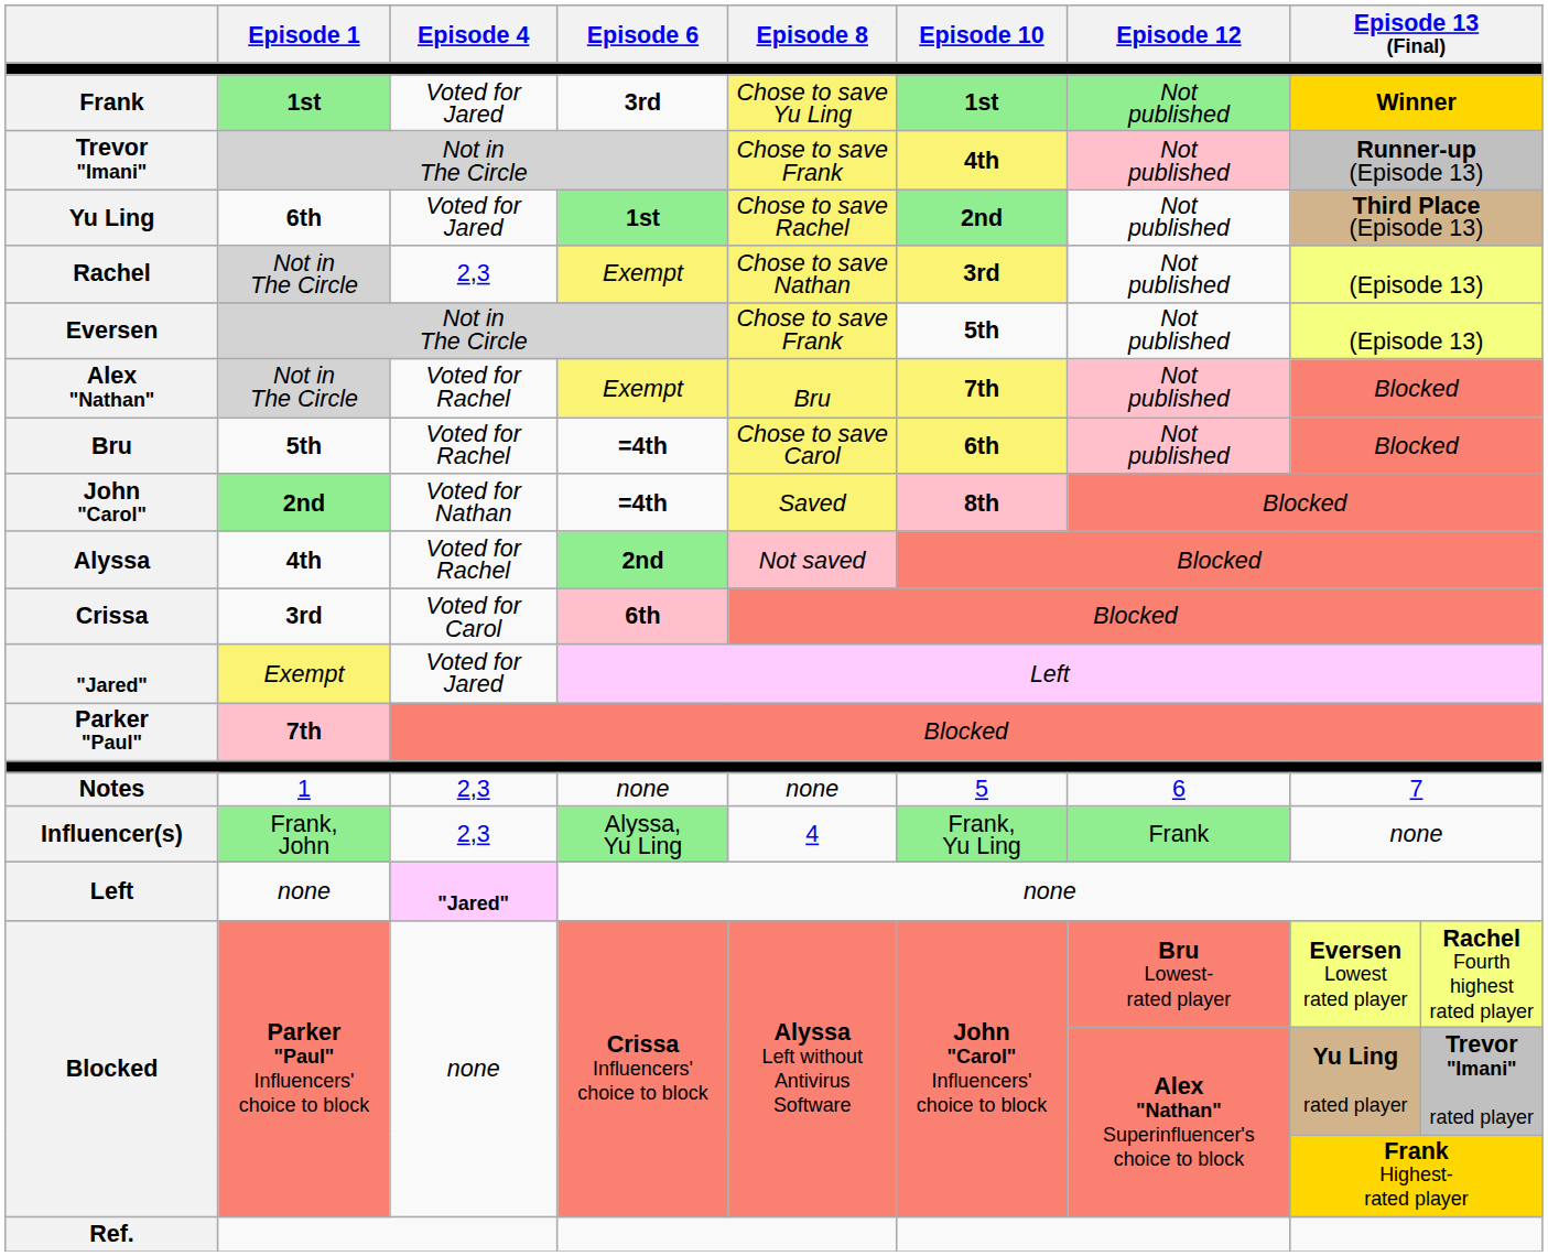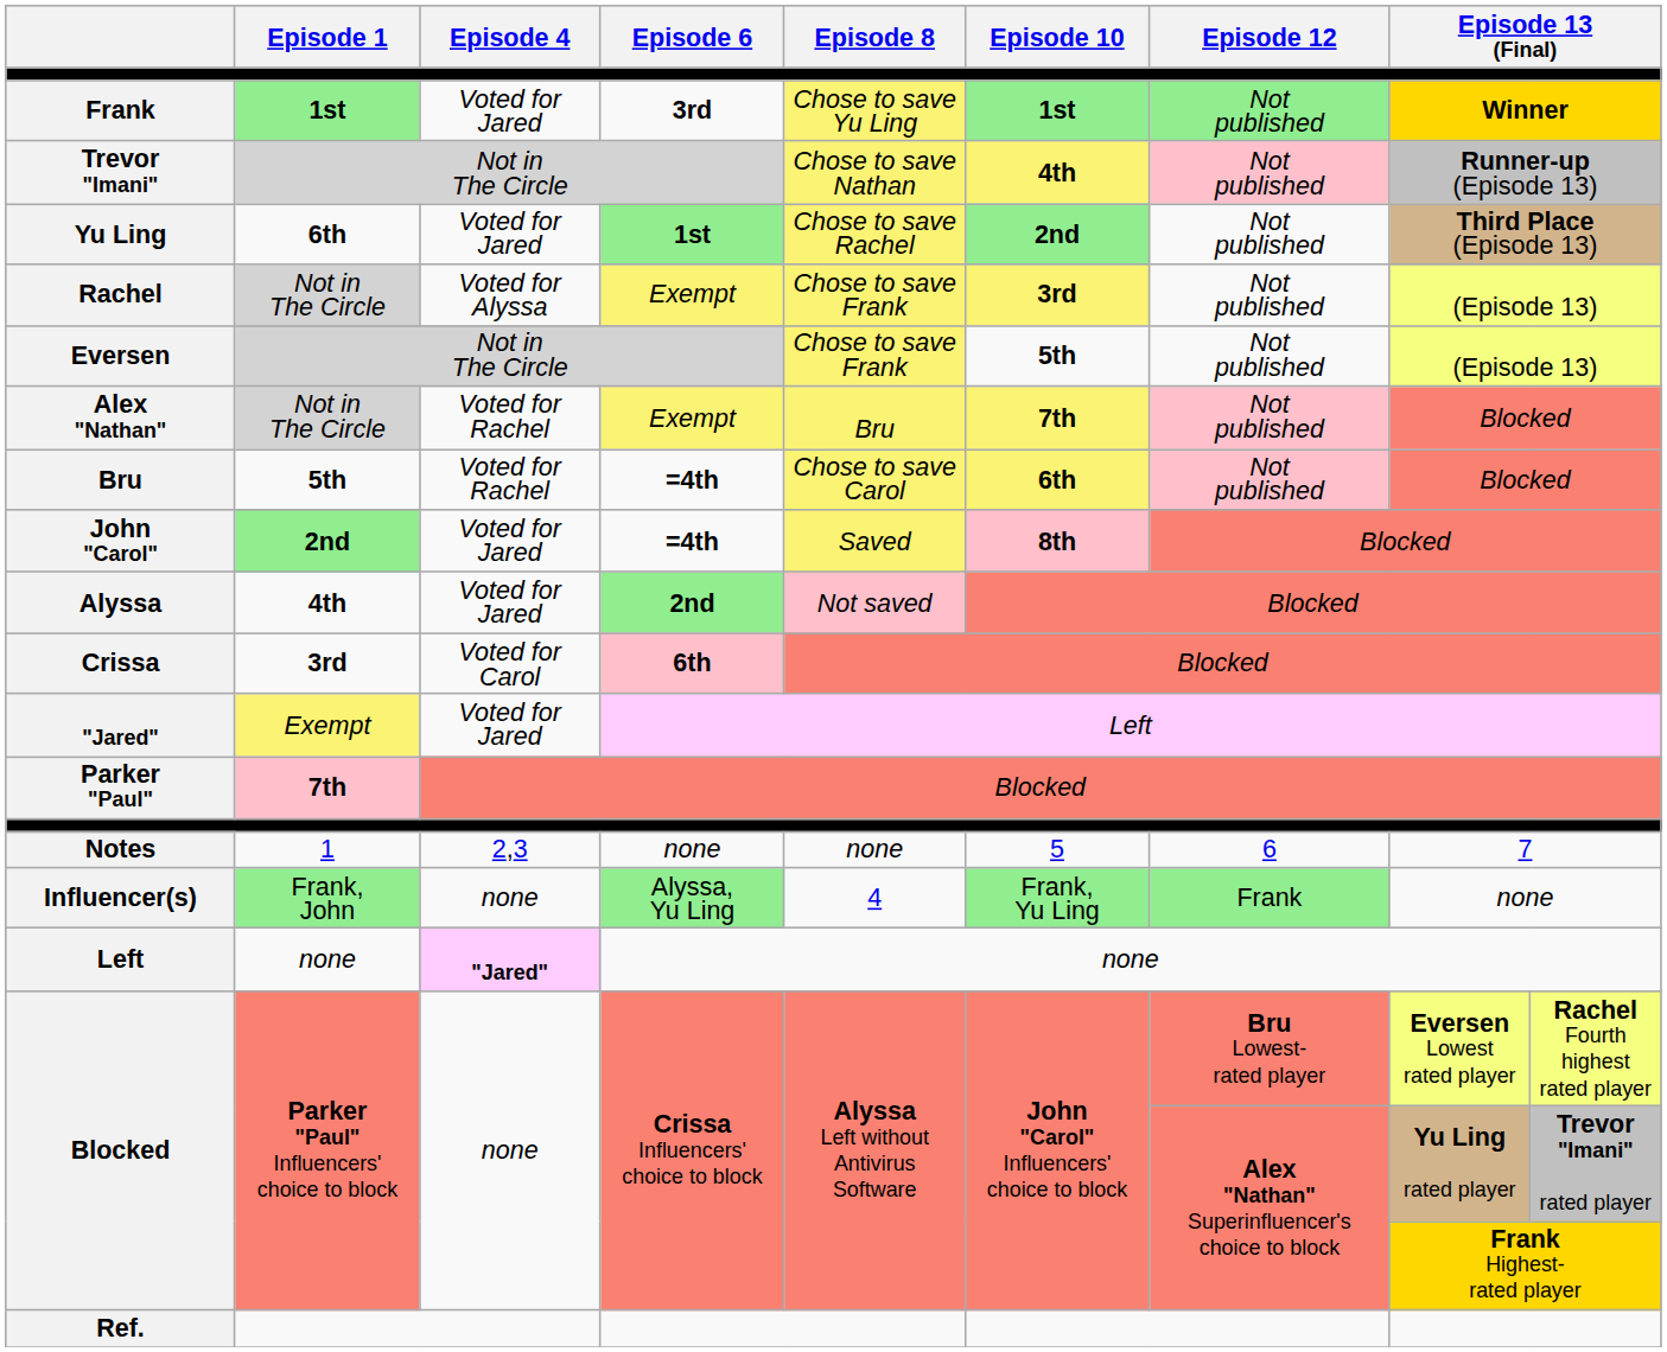 <table class="wikitable" style="text-align:center; line-height:13px; font-size:85%; width:100%;">
 <tr>
 <th style="width:7%;"></th>
 <th style="width:7%;"><a href='#'>Episode 1</a></th>
 <th style="width:7%;"><a href='#'>Episode 4</a></th>
 <th style="width:7%;"><a href='#'>Episode 6</a></th>
 <th style="width:7%;"><a href='#'>Episode 8</a></th>
 <th style="width:7%;"><a href='#'>Episode 10</a></th>
 <th style="width:7%;"><a href='#'>Episode 12</a></th>
 <th style="width:7%;" colspan=2><a href='#'>Episode 13</a><br><small>(Final)</small></th>
 </tr>
 <tr>
 <th style="background:#000" colspan="11"></th>
 </tr>
 <tr>
 <th>Frank</th>
 <td style="background:lightgreen;"><strong>1st</strong></td>
 <td><em>Voted for<br>Jared</em></td>
 <td><strong>3rd</strong></td>
 <td bgcolor="#fbf373"><em>Chose to save<br>Yu Ling</em></td>
 <td bgcolor="lightgreen"><strong>1st</strong></td>
 <td bgcolor="lightgreen"><em>Not<br>published</em></td>
 <td colspan="2" style="background:gold;"><strong>Winner</strong><br></td>
 </tr>
 <tr>
 <th>Trevor<br><small>"Imani"</small></th>
 <td colspan=3 bgcolor="lightgrey"><em>Not in<br>The Circle</em></td>
-<td bgcolor="#fbf373"><em>Chose to save<br>Frank</em></td>
+<td bgcolor="#fbf373"><em>Chose to save<br>Nathan</em></td>
 <td bgcolor="#fbf373"><strong>4th</strong></td>
 <td style="background: pink;"><em>Not<br>published</em></td>
 <td colspan="2" style="background:silver;"><strong>Runner-up</strong><br>(Episode 13)</td>
 </tr>
 <tr>
 <th>Yu Ling</th>
 <td><strong>6th</strong></td>
 <td><em>Voted for<br>Jared</em></td>
 <td bgcolor="lightgreen"><strong>1st</strong></td>
 <td bgcolor="#fbf373"><em>Chose to save<br>Rachel</em></td>
 <td bgcolor="lightgreen"><strong>2nd</strong></td>
 <td><em>Not<br>published</em></td>
 <td colspan="2" style="background:tan;"><strong>Third Place</strong><br>(Episode 13)</td>
 </tr>
 <tr>
 <th>Rachel</th>
 <td bgcolor="lightgrey"><em>Not in<br>The Circle</em></td>
-<td><a href='#'>2</a>,<a href='#'>3</a></td>
+<td><em>Voted for<br>Alyssa</em></td>
 <td bgcolor="#fbf373"><em>Exempt</em></td>
-<td bgcolor="#fbf373"><em>Chose to save<br>Nathan</em></td>
+<td bgcolor="#fbf373"><em>Chose to save<br>Frank</em></td>
 <td bgcolor="#fbf373"><strong>3rd</strong></td>
 <td><em>Not<br>published</em></td>
 <td colspan="2" style="background:#F5FF80;"><br>(Episode 13)</td>
 </tr>
 <tr>
 <th>Eversen</th>
 <td colspan=3 bgcolor="lightgrey"><em>Not in<br>The Circle</em></td>
 <td bgcolor="#fbf373"><em>Chose to save<br>Frank</em></td>
 <td><strong>5th</strong></td>
 <td><em>Not<br>published</em></td>
 <td colspan="2" style="background:#F5FF80;"><br>(Episode 13)</td>
 </tr>
 <tr>
 <th>Alex<br><small>"Nathan"</small></th>
 <td bgcolor="lightgrey"><em>Not in<br>The Circle</em></td>
 <td><em>Voted for<br>Rachel</em></td>
 <td bgcolor="#fbf373"><em>Exempt</em></td>
 <td bgcolor="#fbf373"><em><br>Bru</em></td>
 <td bgcolor="#fbf373"><strong>7th</strong></td>
 <td style="background:pink;"><em>Not<br>published</em></td>
 <td colspan=2 style="background:salmon"><em>Blocked</em><br></td>
 </tr>
 <tr>
 <th>Bru</th>
 <td><strong>5th</strong></td>
 <td><em>Voted for<br>Rachel</em></td>
 <td><strong>=4th</strong></td>
 <td bgcolor="#fbf373"><em>Chose to save<br>Carol</em></td>
 <td bgcolor="#fbf373"><strong>6th</strong></td>
 <td style="background:pink;"><em>Not<br>published</em></td>
 <td colspan=2 style="background:salmon"><em>Blocked</em><br></td>
 </tr>
 <tr>
 <th>John<br><small>"Carol"</small></th>
 <td style="background:lightgreen;"><strong>2nd</strong></td>
-<td><em>Voted for<br>Nathan</em></td>
+<td><em>Voted for<br>Jared</em></td>
 <td><strong>=4th</strong></td>
 <td bgcolor="#fbf373"><em>Saved</em></td>
 <td style="background:pink;"><strong>8th</strong></td>
 <td colspan=3 style="background:salmon"><em>Blocked</em><br></td>
 </tr>
 <tr>
 <th>Alyssa</th>
 <td><strong>4th</strong></td>
-<td><em>Voted for<br>Rachel</em></td>
+<td><em>Voted for<br>Jared</em></td>
 <td style="background:lightgreen;"><strong>2nd</strong></td>
 <td style="background:pink;"><em>Not saved</em></td>
 <td colspan=4 style="background:salmon"><em>Blocked</em><br></td>
 </tr>
 <tr>
 <th>Crissa</th>
 <td><strong>3rd</strong></td>
 <td><em>Voted for<br>Carol</em></td>
 <td style="background:pink;"><strong>6th</strong></td>
 <td colspan=5 style="background:salmon"><em>Blocked</em><br></td>
 </tr>
 <tr>
 <th><br><small>"Jared"</small></th>
 <td bgcolor="#fbf373"><em>Exempt</em></td>
 <td><em>Voted for<br>Jared</em></td>
 <td colspan=6 style="background:#fcf"><em>Left</em><br></td>
 </tr>
 <tr>
 <th>Parker<br><small>"Paul"</small></th>
 <td style="background:pink;"><strong>7th</strong></td>
 <td colspan=7 style="background:salmon"><em>Blocked</em><br></td>
 </tr>
 <tr>
 <td style="background:#000" colspan="9"></td>
 </tr>
 <tr>
 <th>Notes</th>
 <td><a href='#'>1</a></td>
 <td><a href='#'>2</a>,<a href='#'>3</a></td>
 <td><em>none</em></td>
 <td><em>none</em></td>
 <td><a href='#'>5</a></td>
 <td><a href='#'>6</a></td>
 <td colspan=2><a href='#'>7</a></td>
 </tr>
 <tr>
 <th>Influencer(s)</th>
 <td style="background:lightgreen;">Frank,<br>John</td>
-<td><a href='#'>2</a>,<a href='#'>3</a></td>
+<td><em>none</em></td>
 <td style="background:lightgreen;">Alyssa,<br>Yu Ling</td>
 <td><a href='#'>4</a></td>
 <td style="background:lightgreen;">Frank,<br>Yu Ling</td>
 <td style="background:lightgreen;">Frank</td>
 <td colspan=2><em>none</em></td>
 </tr>
 <tr>
 <th>Left</th>
 <td><em>none</em></td>
 <td style="background:#fcf"><strong><br><small>"Jared"</small></strong></td>
 <td colspan=6><em>none</em></td>
 </tr>
 <tr>
 <th rowspan=3>Blocked</th>
 <td rowspan=3 style="background:salmon"><strong>Parker<br><small>"Paul"</small></strong><br><small>Influencers'<br>choice to block</small></td>
 <td rowspan=3><em>none</em></td>
 <td rowspan=3 style="background:salmon"><strong>Crissa</strong><br><small>Influencers'<br>choice to block</small></td>
 <td rowspan=3 style="background:salmon"><strong>Alyssa</strong> <br><small>Left without<br>Antivirus Software</small></td>
 <td rowspan=3 style="background:salmon"><strong>John<br><small>"Carol"</small></strong><br><small>Influencers'<br>choice to block</small></td>
 <td style="background:salmon"><strong>Bru</strong> <br><small>Lowest-<br>rated player</small></td>
 <td style="background:#F5FF80"><strong>Eversen</strong><br><small>Lowest<br>rated player</small></td>
 <td style="background:#F5FF80"><strong>Rachel</strong><br><small>Fourth highest<br>rated player</small></td>
 </tr>
 <tr>
 <td rowspan=2 style="background:salmon"><strong>Alex<br><small>"Nathan"</small></strong><br><small>Superinfluencer's<br>choice to block</small></td>
 <td style="background:tan"><strong>Yu Ling</strong><br><small><br>rated player</small></td>
 <td style="background:silver"><strong>Trevor<br><small>"Imani"</small></strong><br><small><br>rated player</small></td>
 </tr>
 <tr>
 <td style="background:#FFD700" colspan="2"><strong>Frank</strong><br><small>Highest-<br>rated player</small></td>
 </tr>
 <tr>
 <th>Ref.</th>
 <td colspan=2></td>
 <td colspan=2></td>
 <td colspan=2></td>
 <td colspan=2></td>
 </tr>
 </table>
